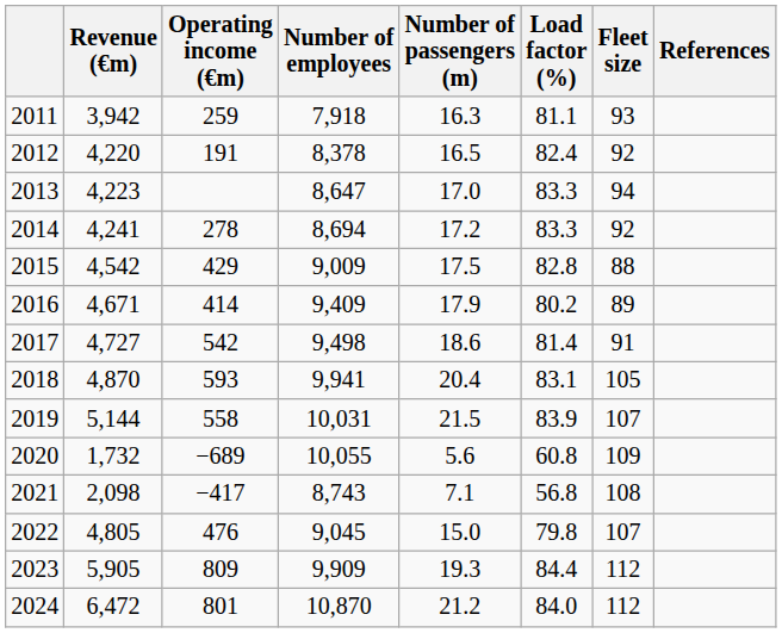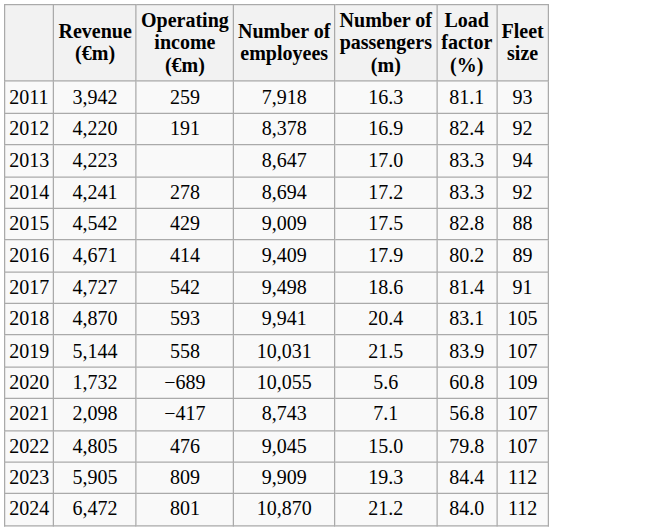 <table class="wikitable" style="text-align:center;">
 <tr>
 <th></th>
 <th>Revenue<br>(€m)</th>
 <th>Operating<br>income<br>(€m)</th>
 <th>Number of<br>employees</th>
 <th>Number of<br>passengers<br>(m)</th>
 <th>Load<br>factor<br>(%)</th>
 <th>Fleet<br>size</th>
-<th>References</th>
 </tr>
 <tr>
 <td style="text-align:left;">2011</td>
 <td>3,942</td>
 <td>259</td>
 <td>7,918</td>
 <td>16.3</td>
 <td>81.1</td>
 <td>93</td>
-<td></td>
 </tr>
 <tr>
 <td style="text-align:left;">2012</td>
 <td>4,220</td>
 <td>191</td>
 <td>8,378</td>
-<td>16.5</td>
+<td>16.9</td>
 <td>82.4</td>
 <td>92</td>
-<td></td>
 </tr>
 <tr>
 <td style="text-align:left;">2013</td>
 <td>4,223</td>
 <td></td>
 <td>8,647</td>
 <td>17.0</td>
 <td>83.3</td>
 <td>94</td>
-<td></td>
 </tr>
 <tr>
 <td style="text-align:left;">2014</td>
 <td>4,241</td>
 <td>278</td>
 <td>8,694</td>
 <td>17.2</td>
 <td>83.3</td>
 <td>92</td>
-<td></td>
 </tr>
 <tr>
 <td style="text-align:left;">2015</td>
 <td>4,542</td>
 <td>429</td>
 <td>9,009</td>
 <td>17.5</td>
 <td>82.8</td>
 <td>88</td>
-<td></td>
 </tr>
 <tr>
 <td style="text-align:left;">2016</td>
 <td>4,671</td>
 <td>414</td>
 <td>9,409</td>
 <td>17.9</td>
 <td>80.2</td>
 <td>89</td>
-<td></td>
 </tr>
 <tr>
 <td style="text-align:left;">2017</td>
 <td>4,727</td>
 <td>542</td>
 <td>9,498</td>
 <td>18.6</td>
 <td>81.4</td>
 <td>91</td>
-<td></td>
 </tr>
 <tr>
 <td>2018</td>
 <td>4,870</td>
 <td>593</td>
 <td>9,941</td>
 <td>20.4</td>
 <td>83.1</td>
 <td>105</td>
-<td></td>
 </tr>
 <tr>
 <td>2019</td>
 <td>5,144</td>
 <td>558</td>
 <td>10,031</td>
 <td>21.5</td>
 <td>83.9</td>
 <td>107</td>
-<td></td>
 </tr>
 <tr>
 <td>2020</td>
 <td>1,732</td>
 <td><span>−689</span></td>
 <td>10,055</td>
 <td>5.6</td>
 <td>60.8</td>
 <td>109</td>
-<td></td>
 </tr>
 <tr>
 <td>2021</td>
 <td>2,098</td>
 <td><span>−417</span></td>
 <td>8,743</td>
 <td>7.1</td>
 <td>56.8</td>
-<td>108</td>
-<td></td>
+<td>107</td>
 </tr>
 <tr>
 <td>2022</td>
 <td>4,805</td>
 <td>476</td>
 <td>9,045</td>
 <td>15.0</td>
 <td>79.8</td>
 <td>107</td>
-<td></td>
 </tr>
 <tr>
 <td>2023</td>
 <td>5,905</td>
 <td>809</td>
 <td>9,909</td>
 <td>19.3</td>
 <td>84.4</td>
 <td>112</td>
-<td></td>
 </tr>
 <tr>
 <td>2024</td>
 <td>6,472</td>
 <td>801</td>
 <td>10,870</td>
 <td>21.2</td>
 <td>84.0</td>
 <td>112</td>
-<td></td>
 </tr>
 </table>
